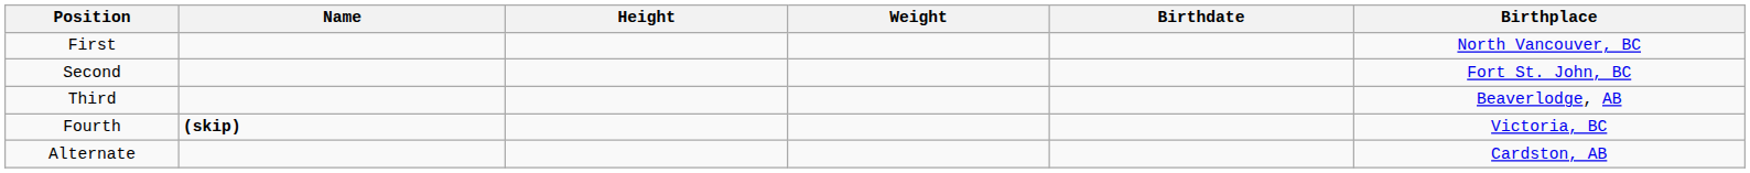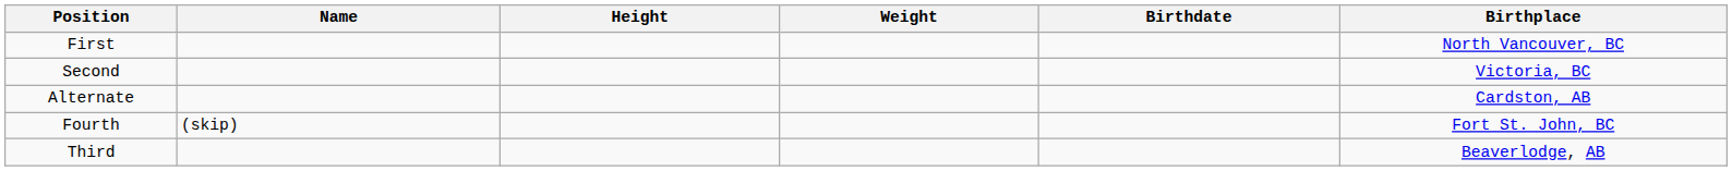 <table class="wikitable sortable" width="100%" style="font-size: 90%; text-align: center;">
 <tr>
 <th style="width:  8%;">Position</th>
 <th style="width: 15%;">Name</th>
 <th style="width: 13%;">Height</th>
 <th style="width: 12%;">Weight</th>
 <th style="width: 14%;">Birthdate</th>
 <th style="width: 18%;">Birthplace</th>
 </tr>
 <tr>
 <td>First</td>
 <td align=left></td>
 <td></td>
 <td></td>
 <td></td>
 <td><a href='#'>North Vancouver, BC</a></td>
 </tr>
 <tr>
 <td>Second</td>
 <td align=left></td>
 <td></td>
 <td></td>
 <td></td>
+<td><a href='#'>Victoria, BC</a></td>
+</tr>
+<tr>
+<td>Alternate</td>
+<td align=left></td>
+<td></td>
+<td></td>
+<td></td>
+<td><a href='#'>Cardston, AB</a></td>
+</tr>
+<tr>
+<td>Fourth</td>
+<td align=left> (skip)</td>
+<td></td>
+<td></td>
+<td></td>
 <td><a href='#'>Fort St. John, BC</a></td>
 </tr>
 <tr>
 <td>Third</td>
 <td align=left></td>
 <td></td>
 <td></td>
 <td></td>
 <td><a href='#'>Beaverlodge</a>, <a href='#'>AB</a></td>
 </tr>
-<tr>
-<td>Fourth</td>
-<td align=left><strong> (skip)</strong></td>
-<td></td>
-<td></td>
-<td></td>
-<td><a href='#'>Victoria, BC</a></td>
-</tr>
-<tr>
-<td>Alternate</td>
-<td align=left></td>
-<td></td>
-<td></td>
-<td></td>
-<td><a href='#'>Cardston, AB</a></td>
-</tr>
 </table>
